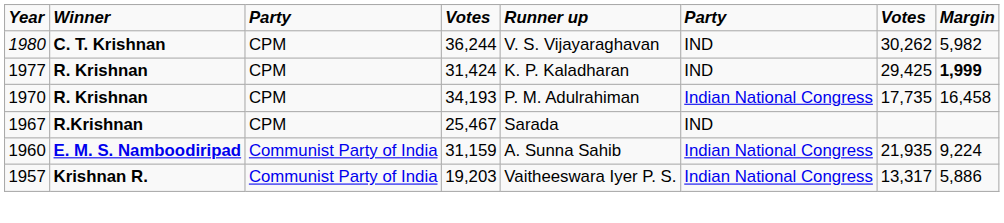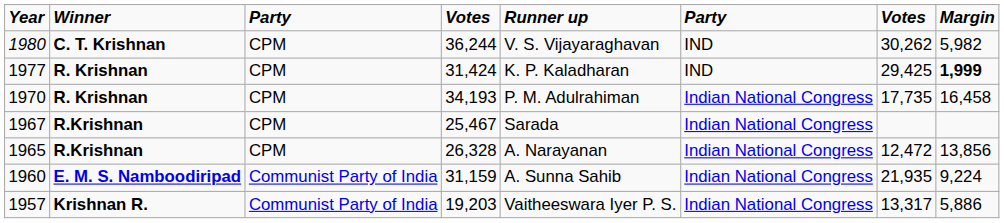 <table class="wikitable sortable">
 <tr>
 <td><strong><em>Year</em></strong></td>
 <td><strong><em>Winner</em></strong></td>
 <td><strong><em>Party</em></strong></td>
 <td><strong><em>Votes</em></strong></td>
 <td><strong><em>Runner up</em></strong></td>
 <td><strong><em>Party</em></strong></td>
 <td><strong><em>Votes</em></strong></td>
 <td><strong><em>Margin</em></strong></td>
 </tr>
 <tr>
 <td><em>1980</em></td>
 <td><strong>C. T. Krishnan</strong></td>
 <td>CPM</td>
 <td>36,244</td>
 <td>V. S. Vijayaraghavan</td>
 <td>IND</td>
 <td>30,262</td>
 <td>5,982</td>
 </tr>
 <tr>
 <td>1977</td>
 <td><strong>R. Krishnan</strong></td>
 <td>CPM</td>
 <td>31,424</td>
 <td>K. P. Kaladharan</td>
 <td>IND</td>
 <td>29,425</td>
 <td><strong>1,999</strong></td>
 </tr>
 <tr>
 <td>1970</td>
 <td><strong>R. Krishnan</strong></td>
 <td>CPM</td>
 <td>34,193</td>
 <td>P. M. Adulrahiman</td>
 <td><a href='#'>Indian National Congress</a></td>
 <td>17,735</td>
 <td>16,458</td>
 </tr>
 <tr>
 <td>1967</td>
 <td><strong>R.Krishnan</strong></td>
 <td>CPM</td>
 <td>25,467</td>
 <td>Sarada</td>
-<td>IND</td>
+<td><a href='#'>Indian National Congress</a></td>
 <td></td>
 <td></td>
+</tr>
+<tr>
+<td>1965</td>
+<td><strong>R.Krishnan</strong></td>
+<td>CPM</td>
+<td>26,328</td>
+<td>A. Narayanan</td>
+<td><a href='#'>Indian National Congress</a></td>
+<td>12,472</td>
+<td>13,856</td>
 </tr>
 <tr>
 <td>1960</td>
 <td><strong><a href='#'>E. M. S. Namboodiripad</a></strong></td>
 <td><a href='#'>Communist Party of India</a></td>
 <td>31,159</td>
 <td>A. Sunna Sahib</td>
 <td><a href='#'>Indian National Congress</a></td>
 <td>21,935</td>
 <td>9,224</td>
 </tr>
 <tr>
 <td>1957</td>
 <td><strong>Krishnan R.</strong></td>
 <td><a href='#'>Communist Party of India</a></td>
 <td>19,203</td>
 <td>Vaitheeswara Iyer P. S.</td>
 <td><a href='#'>Indian National Congress</a></td>
 <td>13,317</td>
 <td>5,886</td>
 </tr>
 </table>
